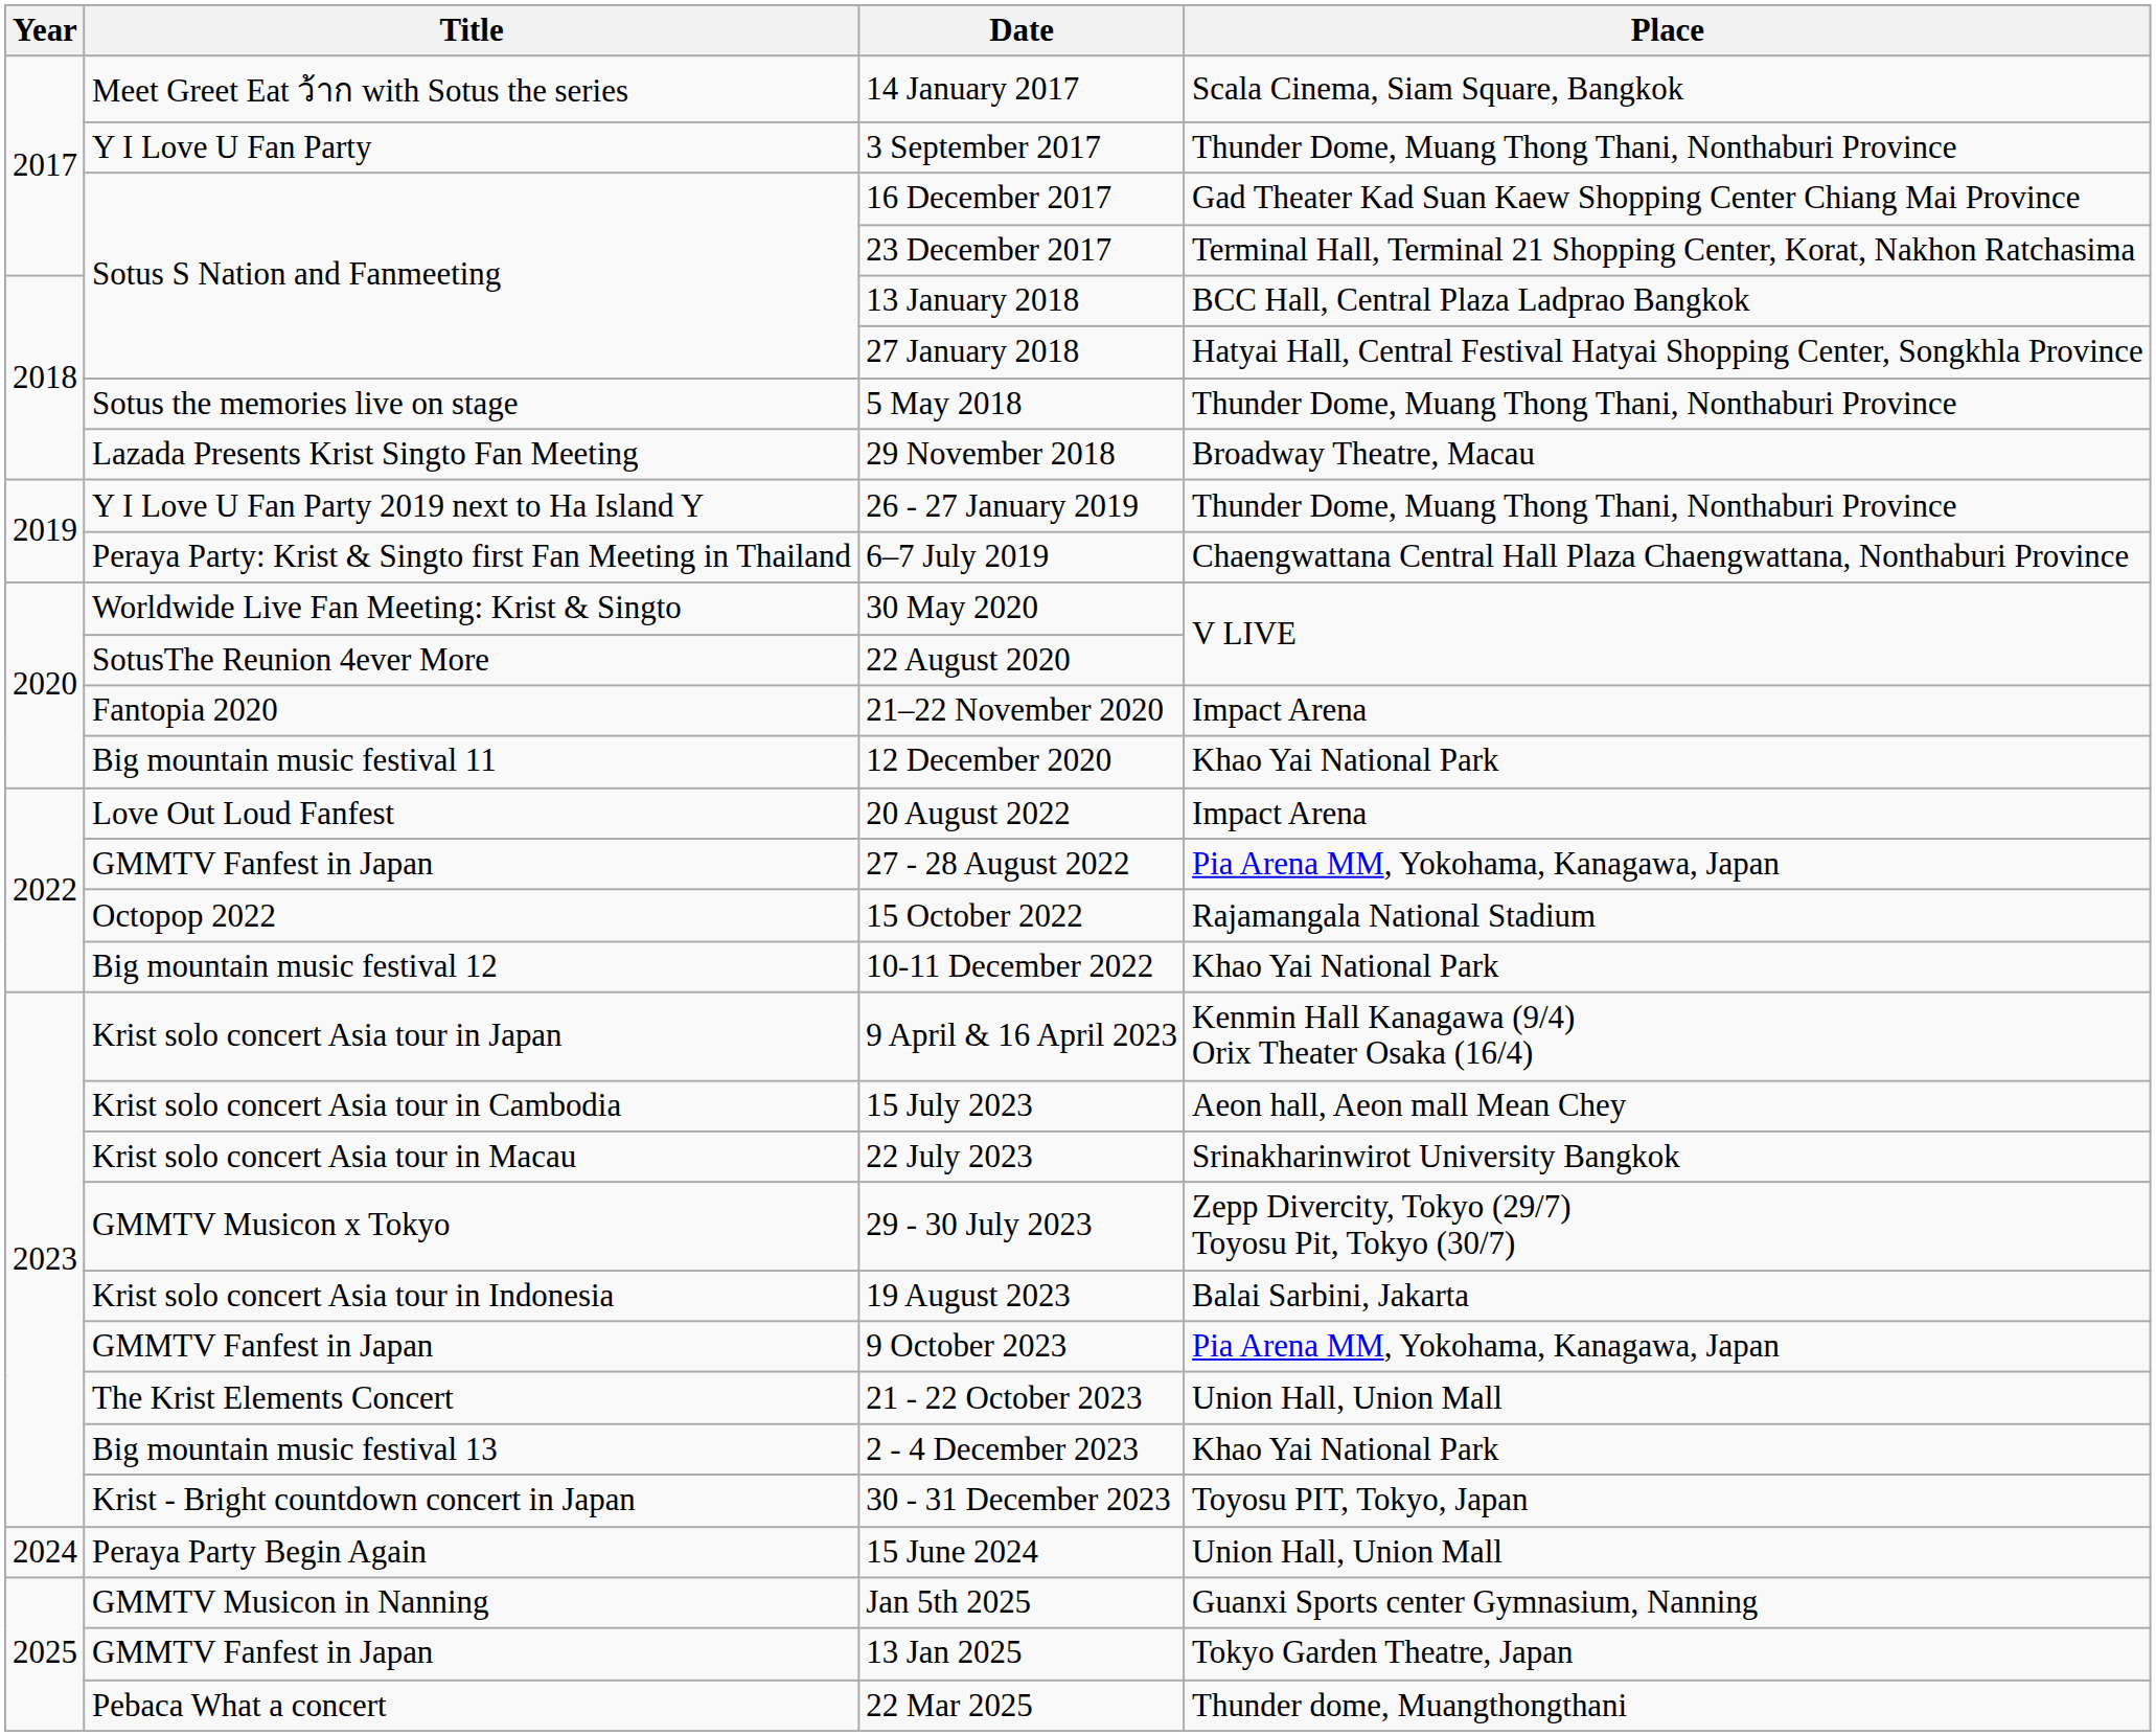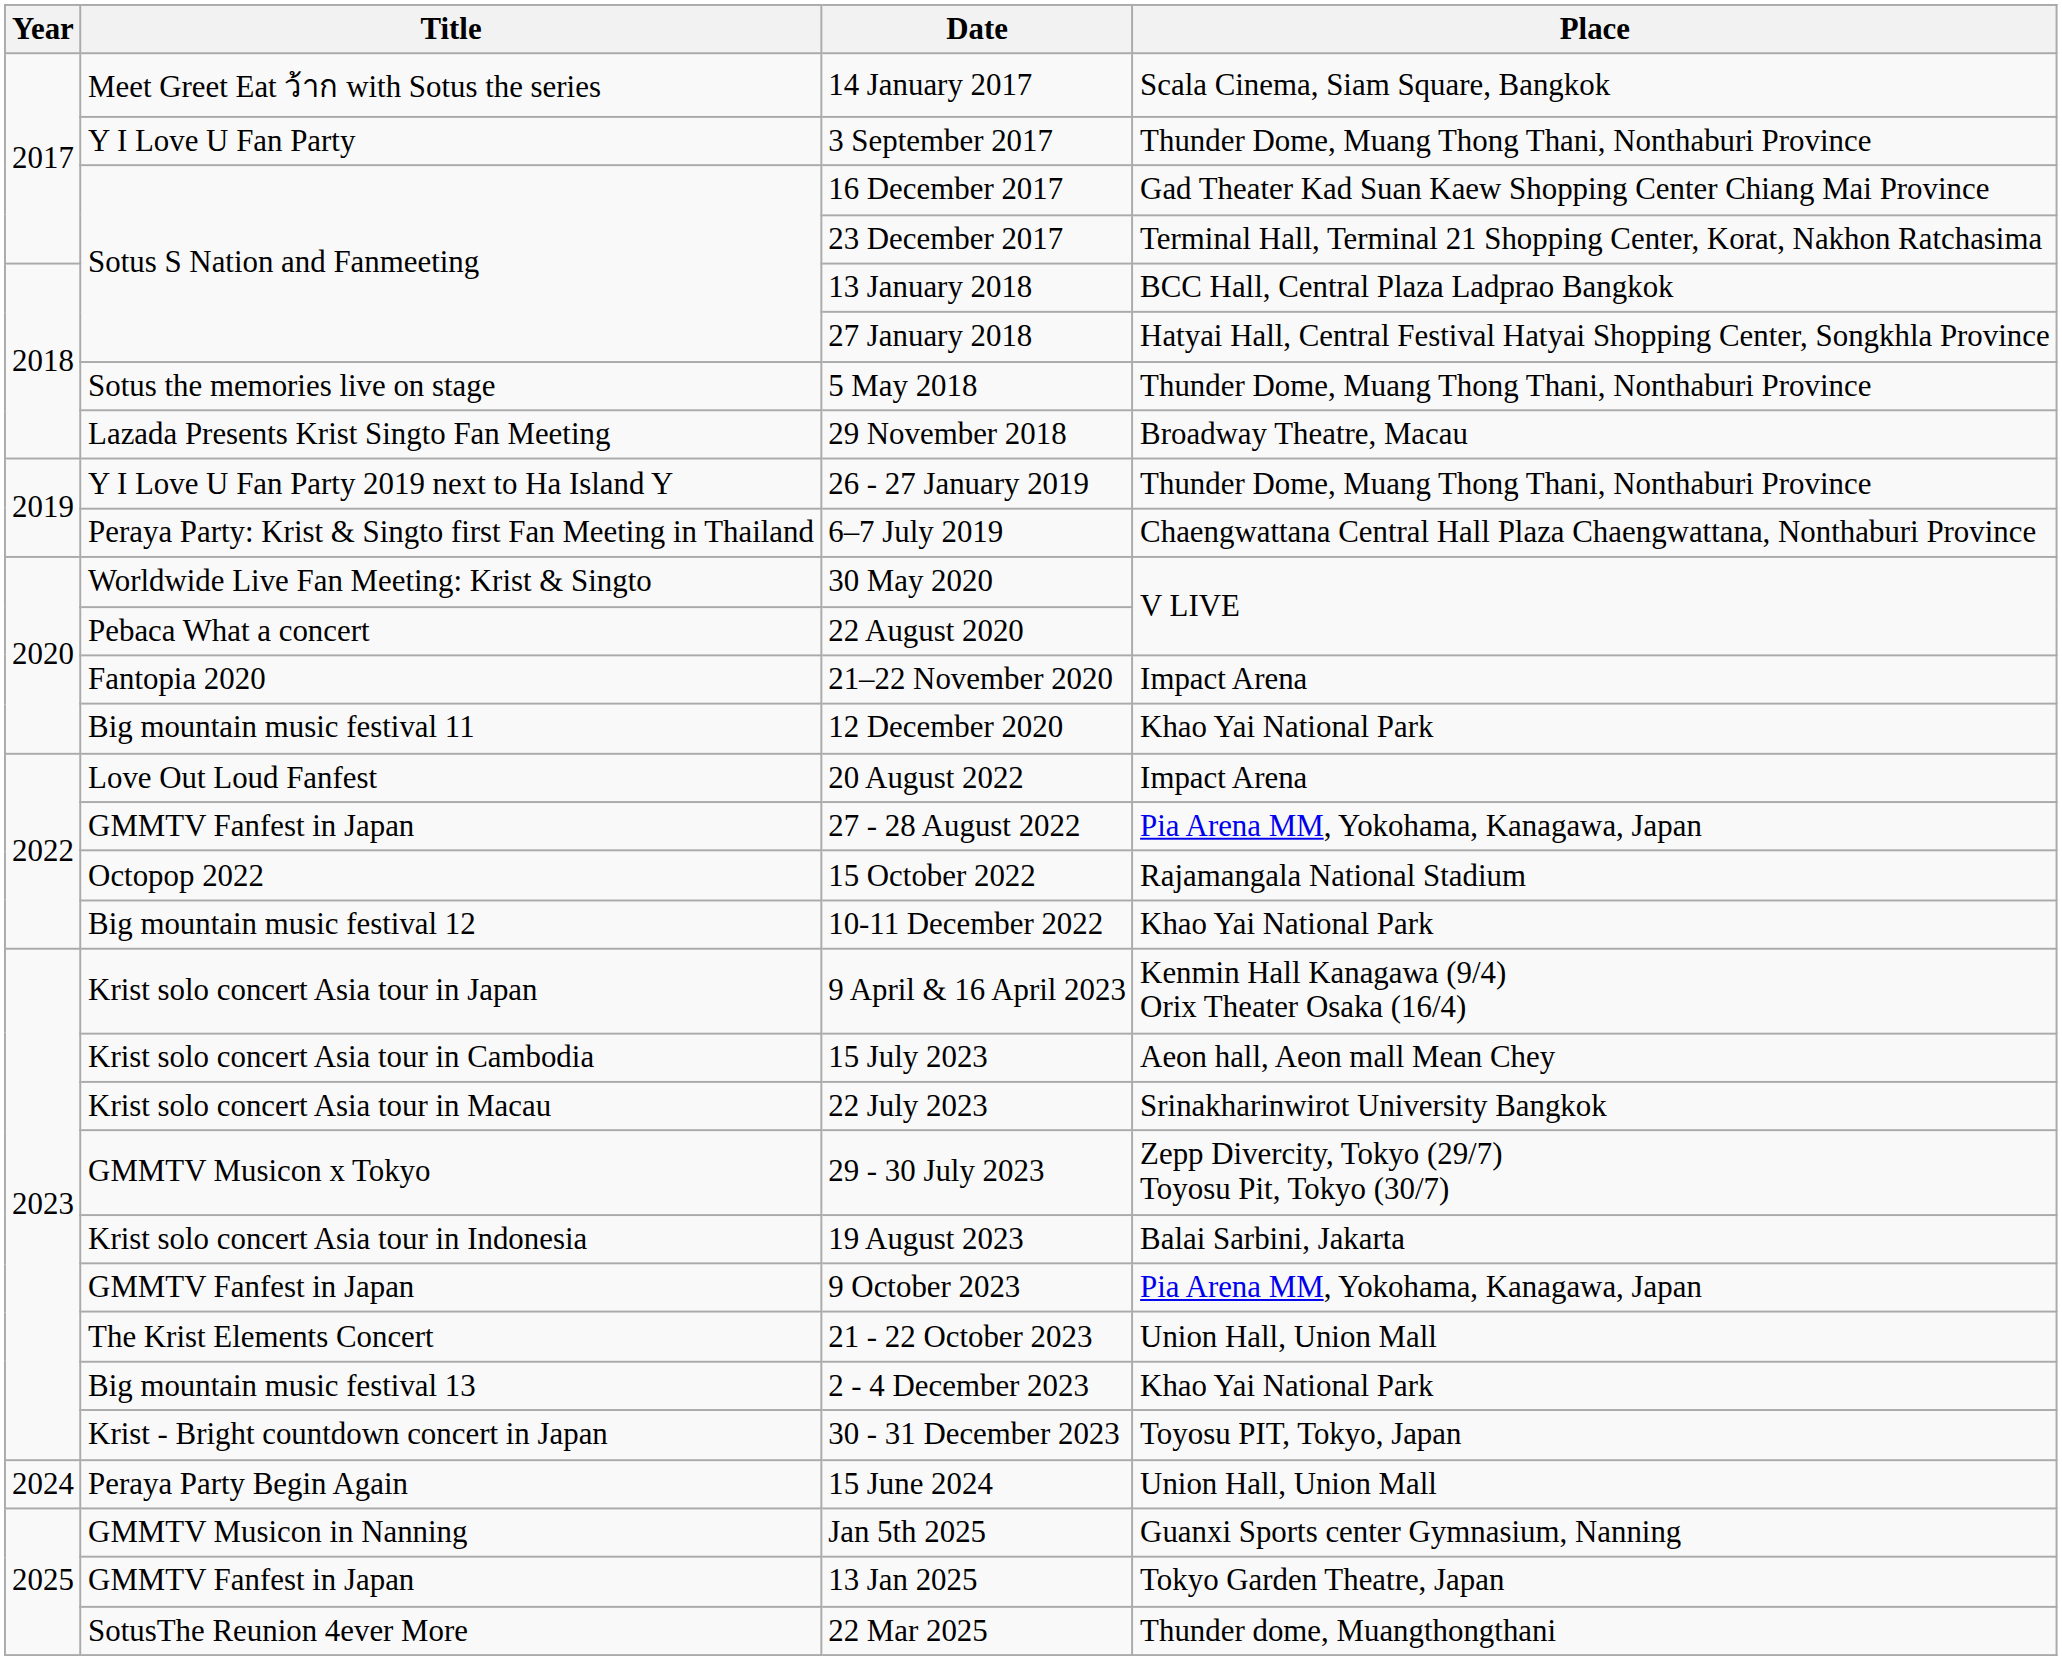 <table class="wikitable">
 <tr>
 <th>Year</th>
 <th>Title</th>
 <th>Date</th>
 <th>Place</th>
 </tr>
 <tr>
 <td rowspan="4">2017</td>
 <td>Meet Greet Eat ว้าก with Sotus the series</td>
 <td>14 January 2017</td>
 <td>Scala Cinema, Siam Square, Bangkok</td>
 </tr>
 <tr>
 <td>Y I Love U Fan Party</td>
 <td>3 September 2017</td>
 <td>Thunder Dome, Muang Thong Thani, Nonthaburi Province</td>
 </tr>
 <tr>
 <td rowspan="4">Sotus S Nation and Fanmeeting</td>
 <td>16 December 2017</td>
 <td>Gad Theater Kad Suan Kaew Shopping Center Chiang Mai Province</td>
 </tr>
 <tr>
 <td>23 December 2017</td>
 <td>Terminal Hall, Terminal 21 Shopping Center, Korat, Nakhon Ratchasima</td>
 </tr>
 <tr>
 <td rowspan="4">2018</td>
 <td>13 January 2018</td>
 <td>BCC Hall, Central Plaza Ladprao Bangkok</td>
 </tr>
 <tr>
 <td>27 January 2018</td>
 <td>Hatyai Hall, Central Festival Hatyai Shopping Center, Songkhla Province</td>
 </tr>
 <tr>
 <td>Sotus the memories live on stage</td>
 <td>5 May 2018</td>
 <td>Thunder Dome, Muang Thong Thani, Nonthaburi Province</td>
 </tr>
 <tr>
 <td>Lazada Presents Krist Singto Fan Meeting</td>
 <td>29 November 2018</td>
 <td>Broadway Theatre, Macau</td>
 </tr>
 <tr>
 <td rowspan="2">2019</td>
 <td>Y I Love U Fan Party 2019 next to Ha Island Y</td>
 <td>26 - 27 January 2019</td>
 <td>Thunder Dome, Muang Thong Thani, Nonthaburi Province</td>
 </tr>
 <tr>
 <td>Peraya Party: Krist & Singto first Fan Meeting in Thailand</td>
 <td>6–7 July 2019</td>
 <td>Chaengwattana Central Hall Plaza Chaengwattana, Nonthaburi Province</td>
 </tr>
 <tr>
 <td rowspan="4">2020</td>
 <td>Worldwide Live Fan Meeting: Krist & Singto</td>
 <td>30 May 2020</td>
 <td rowspan="2">V LIVE</td>
 </tr>
 <tr>
-<td>SotusThe Reunion 4ever More</td>
+<td>Pebaca What a concert</td>
 <td>22 August 2020</td>
 </tr>
 <tr>
 <td>Fantopia 2020</td>
 <td>21–22 November 2020</td>
 <td>Impact Arena</td>
 </tr>
 <tr>
 <td>Big mountain music festival 11</td>
 <td>12 December 2020</td>
 <td>Khao Yai National Park</td>
 </tr>
 <tr>
 <td rowspan="4">2022</td>
 <td>Love Out Loud Fanfest</td>
 <td>20 August 2022</td>
 <td>Impact Arena</td>
 </tr>
 <tr>
 <td>GMMTV Fanfest in Japan</td>
 <td>27 - 28 August 2022</td>
 <td><a href='#'>Pia Arena MM</a>, Yokohama, Kanagawa, Japan</td>
 </tr>
 <tr>
 <td>Octopop 2022</td>
 <td>15 October 2022</td>
 <td>Rajamangala National Stadium</td>
 </tr>
 <tr>
 <td>Big mountain music festival 12</td>
 <td>10-11 December 2022</td>
 <td>Khao Yai National Park</td>
 </tr>
 <tr>
 <td rowspan="9">2023</td>
 <td>Krist solo concert Asia tour in Japan</td>
 <td>9 April & 16 April 2023</td>
 <td>Kenmin Hall Kanagawa (9/4)<br>Orix Theater Osaka (16/4)</td>
 </tr>
 <tr>
 <td>Krist solo concert Asia tour in Cambodia</td>
 <td>15 July 2023</td>
 <td>Aeon hall, Aeon mall Mean Chey</td>
 </tr>
 <tr>
 <td>Krist solo concert Asia tour in Macau</td>
 <td>22 July 2023</td>
 <td>Srinakharinwirot University Bangkok</td>
 </tr>
 <tr>
 <td>GMMTV Musicon x Tokyo</td>
 <td>29 - 30 July 2023</td>
 <td>Zepp Divercity, Tokyo (29/7)<br>Toyosu Pit, Tokyo (30/7)</td>
 </tr>
 <tr>
 <td>Krist solo concert Asia tour in Indonesia</td>
 <td>19 August 2023</td>
 <td>Balai Sarbini, Jakarta</td>
 </tr>
 <tr>
 <td>GMMTV Fanfest in Japan</td>
 <td>9 October 2023</td>
 <td><a href='#'>Pia Arena MM</a>, Yokohama, Kanagawa, Japan</td>
 </tr>
 <tr>
 <td>The Krist Elements Concert</td>
 <td>21 - 22 October 2023</td>
 <td>Union Hall, Union Mall</td>
 </tr>
 <tr>
 <td>Big mountain music festival 13</td>
 <td>2 - 4 December 2023</td>
 <td>Khao Yai National Park</td>
 </tr>
 <tr>
 <td>Krist - Bright countdown concert in Japan</td>
 <td>30 - 31 December 2023</td>
 <td>Toyosu PIT, Tokyo, Japan</td>
 </tr>
 <tr>
 <td>2024</td>
 <td>Peraya Party Begin Again</td>
 <td>15 June 2024</td>
 <td>Union Hall, Union Mall</td>
 </tr>
 <tr>
 <td rowspan="3">2025</td>
 <td>GMMTV Musicon in Nanning</td>
 <td>Jan 5th 2025</td>
 <td>Guanxi Sports center Gymnasium, Nanning</td>
 </tr>
 <tr>
 <td>GMMTV Fanfest in Japan</td>
 <td>13 Jan 2025</td>
 <td>Tokyo Garden Theatre, Japan</td>
 </tr>
 <tr>
-<td>Pebaca What a concert</td>
+<td>SotusThe Reunion 4ever More</td>
 <td>22 Mar 2025</td>
 <td>Thunder dome, Muangthongthani</td>
 </tr>
 </table>
